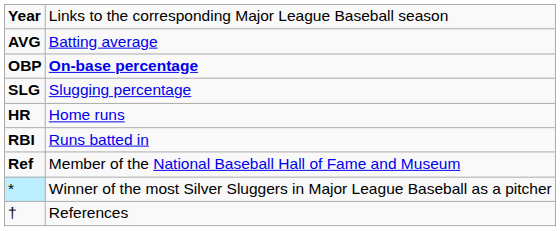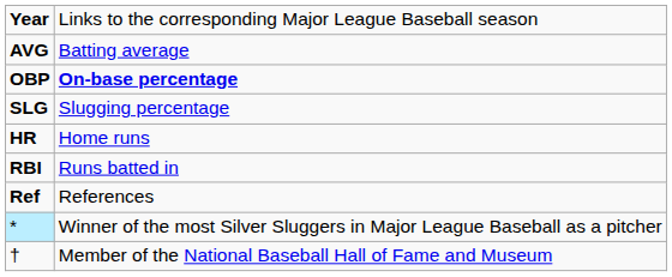 <table class="wikitable" border="1">
 <tr>
 <td><strong>Year</strong></td>
 <td>Links to the corresponding Major League Baseball season</td>
 </tr>
 <tr>
 <td><strong>AVG</strong></td>
 <td><a href='#'>Batting average</a></td>
 </tr>
 <tr>
 <td><strong>OBP</strong></td>
 <td><strong><a href='#'>On-base percentage</a></strong></td>
 </tr>
 <tr>
 <td><strong>SLG</strong></td>
 <td><a href='#'>Slugging percentage</a></td>
 </tr>
 <tr>
 <td><strong>HR</strong></td>
 <td><a href='#'>Home runs</a></td>
 </tr>
 <tr>
 <td><strong>RBI</strong></td>
 <td><a href='#'>Runs batted in</a></td>
 </tr>
 <tr>
 <td><strong>Ref</strong></td>
-<td>Member of the <a href='#'>National Baseball Hall of Fame and Museum</a></td>
+<td>References</td>
 </tr>
 <tr>
 <td bgcolor="#bbeeff">*</td>
 <td>Winner of the most Silver Sluggers in Major League Baseball as a pitcher</td>
 </tr>
 <tr>
 <td>†</td>
-<td>References</td>
+<td>Member of the <a href='#'>National Baseball Hall of Fame and Museum</a></td>
 </tr>
 </table>
